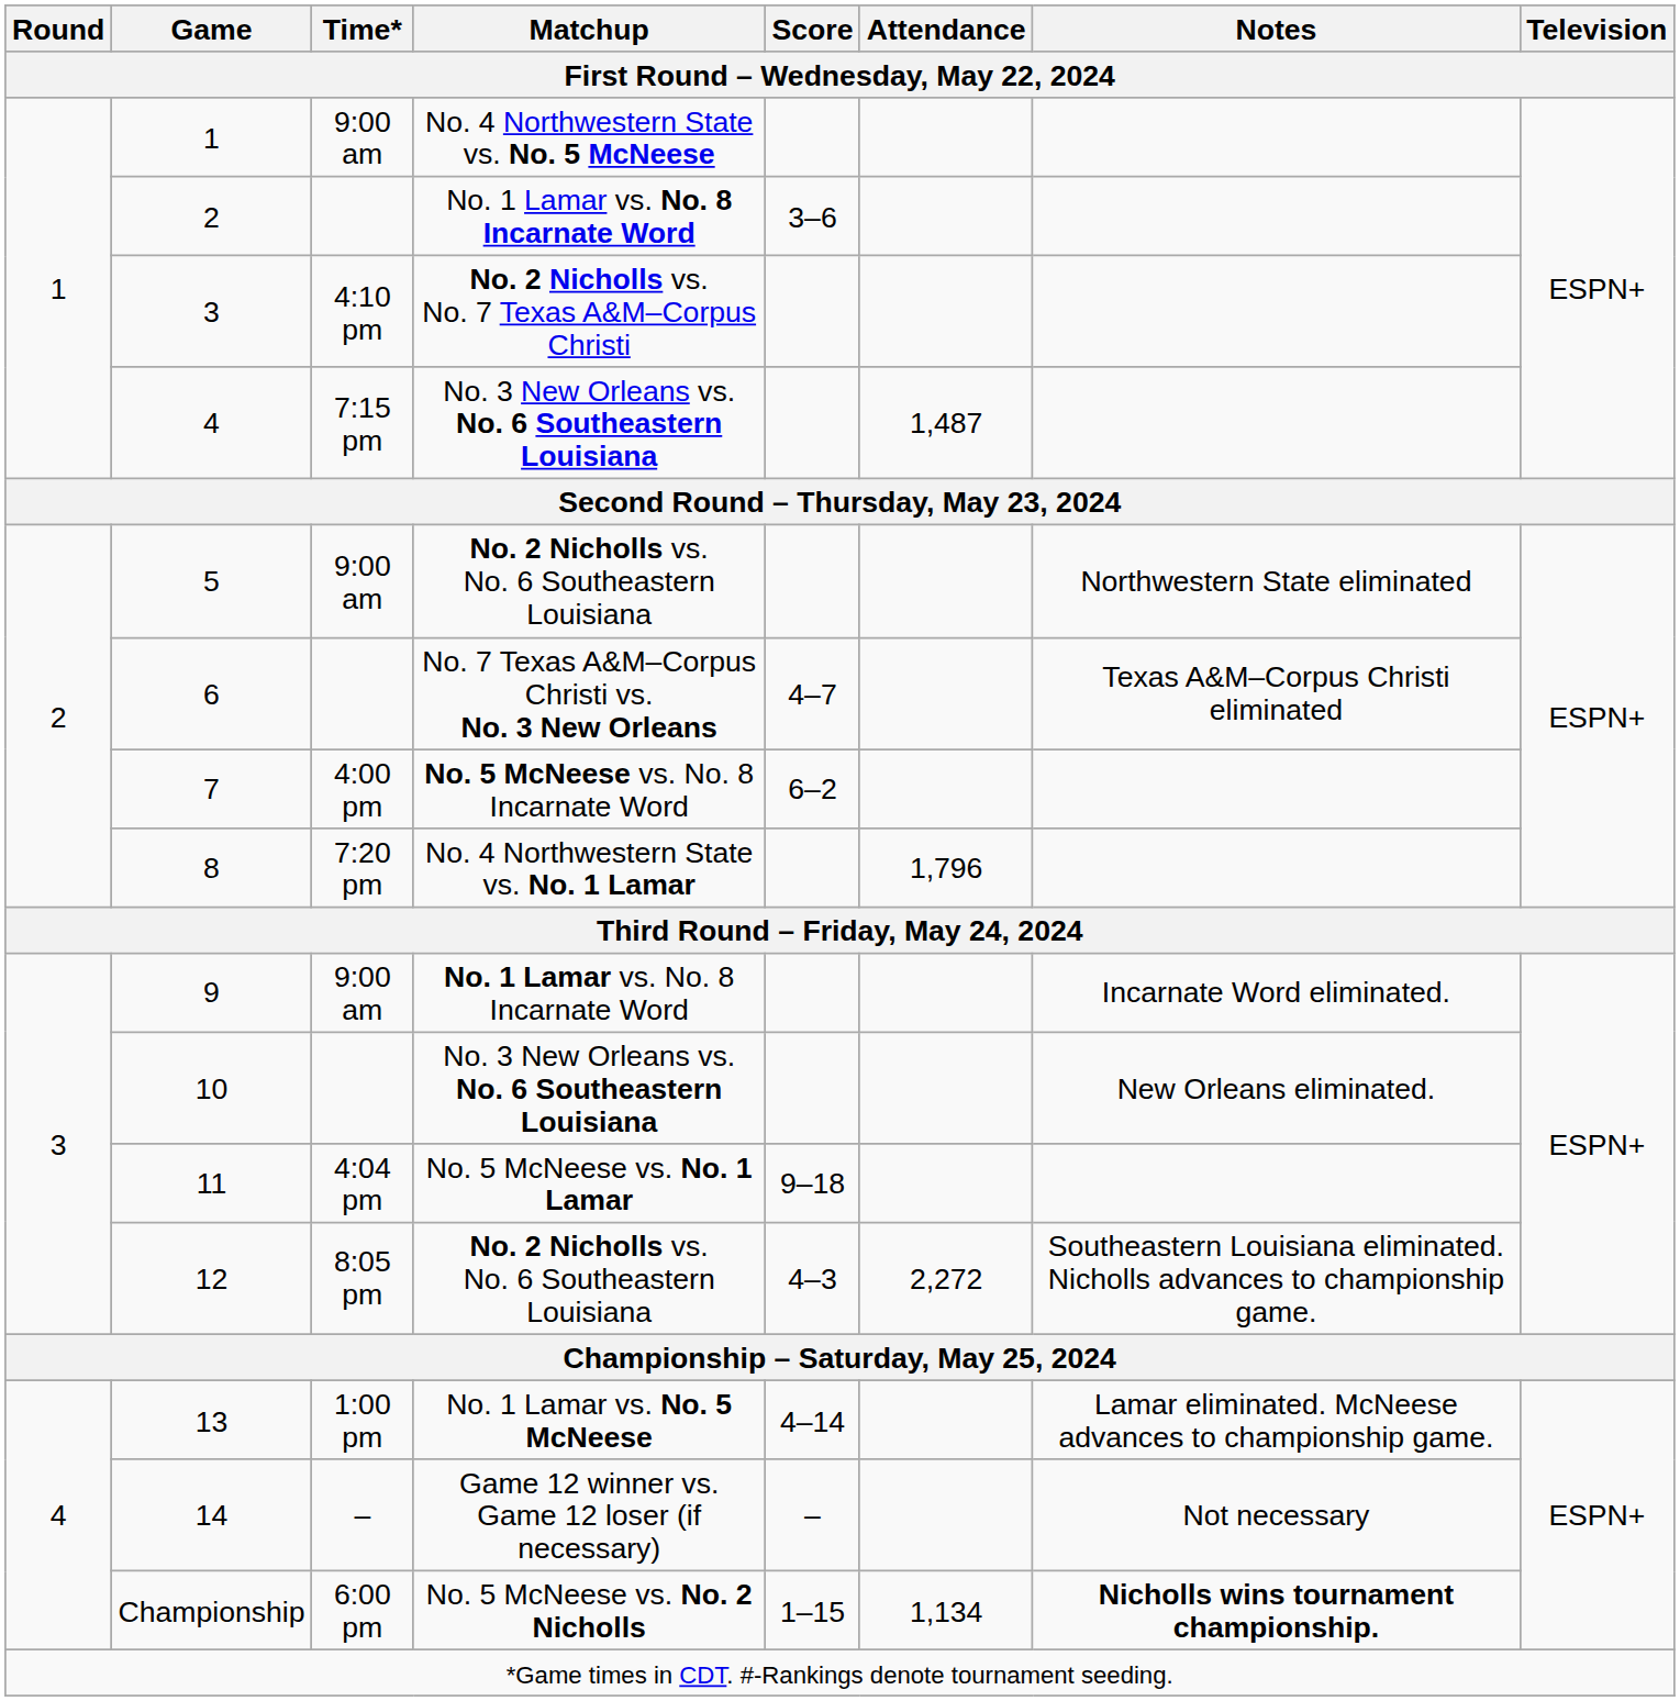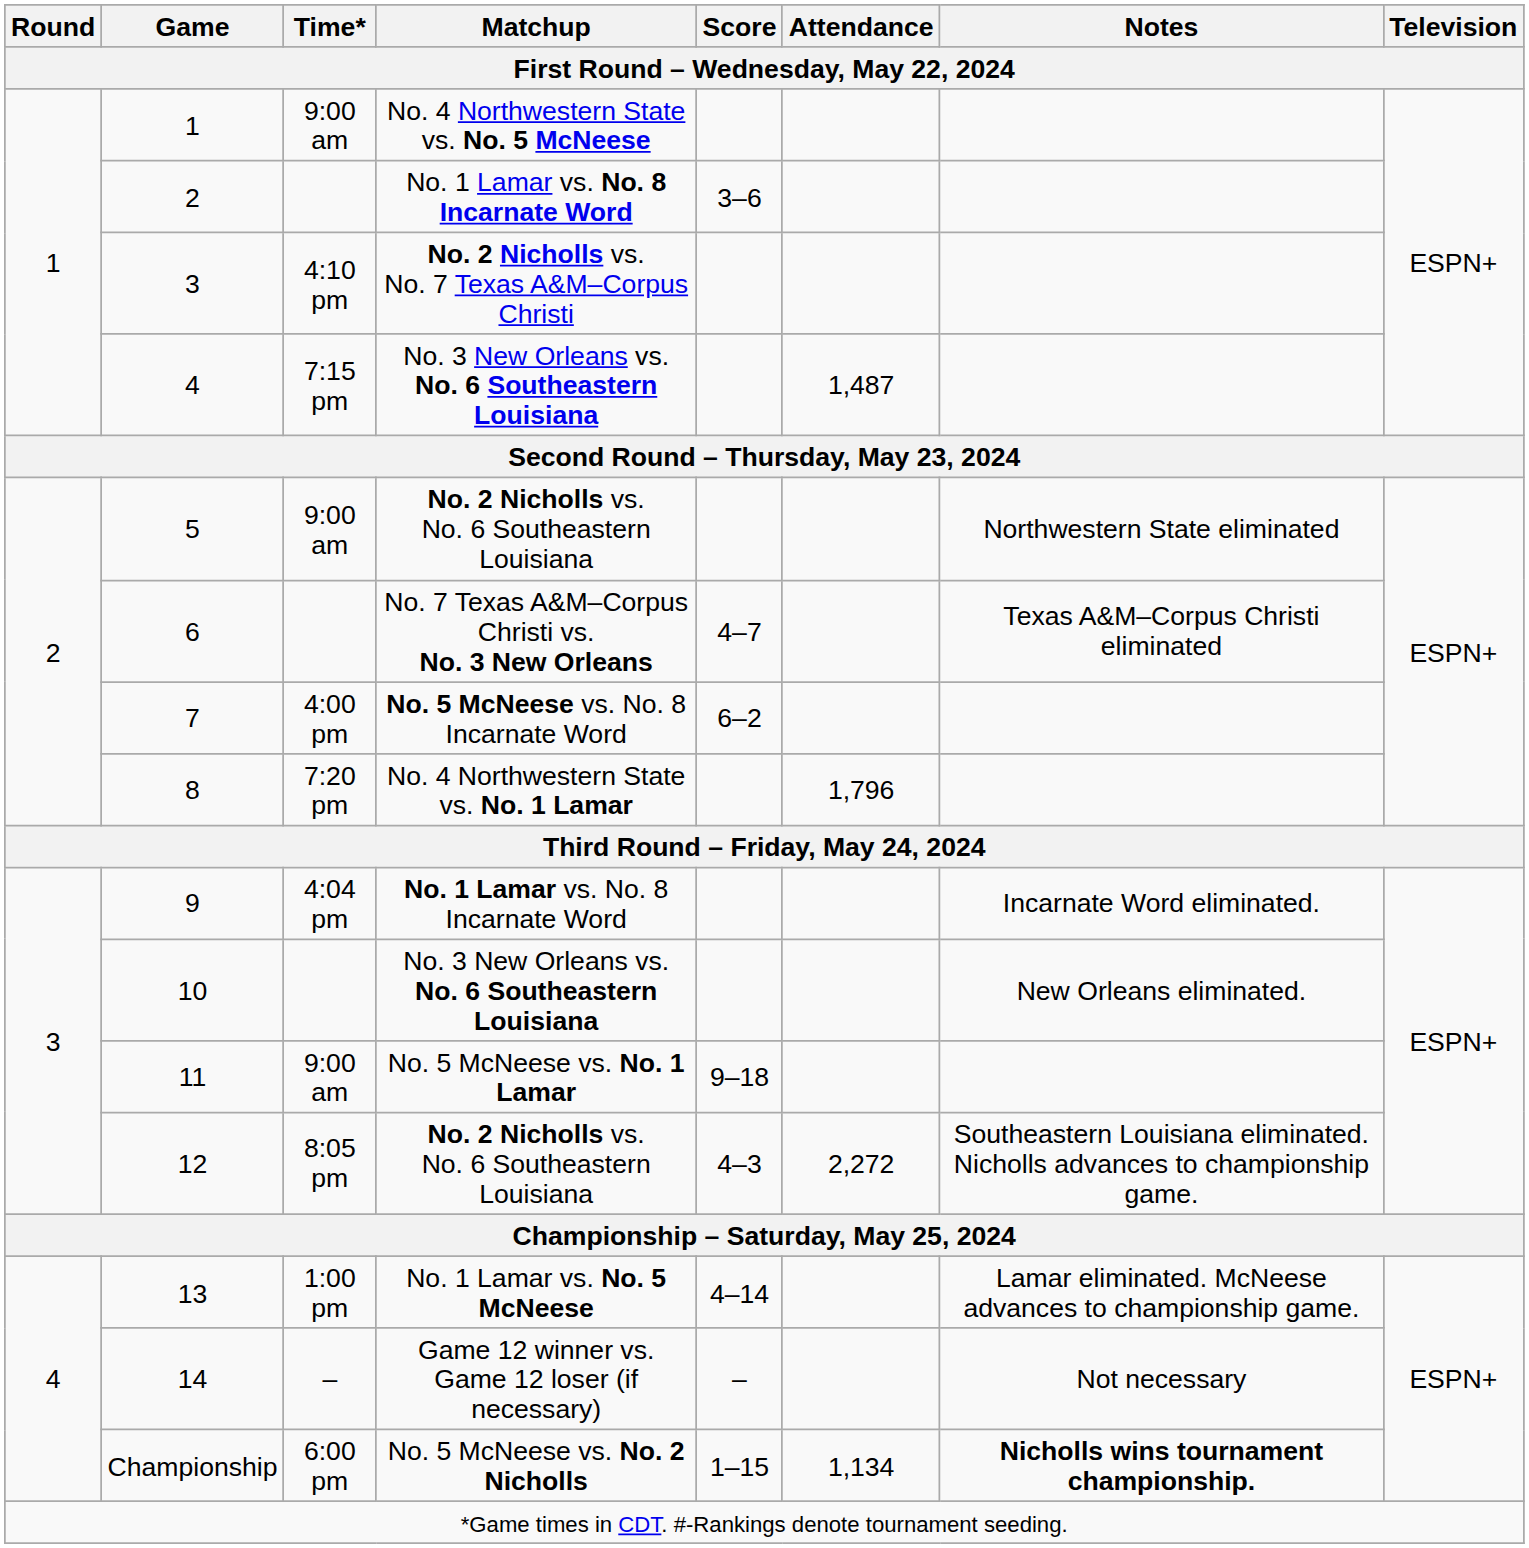 <table class="wikitable" style="font-size: 95%;text-align:center">
 <tr align="center">
 <th>Round</th>
 <th>Game</th>
 <th>Time*</th>
 <th>Matchup</th>
 <th>Score</th>
 <th>Attendance</th>
 <th>Notes</th>
 <th>Television</th>
 </tr>
 <tr>
 <th colspan="8">First Round – Wednesday, May 22, 2024</th>
 </tr>
 <tr>
 <td rowspan="4">1</td>
 <td>1</td>
 <td>9:00 am</td>
 <td>No. 4 <a href='#'>Northwestern State</a> vs. <strong>No. 5 <a href='#'>McNeese</a></strong></td>
 <td></td>
 <td></td>
 <td></td>
 <td rowspan="4">ESPN+</td>
 </tr>
 <tr>
 <td>2</td>
 <td></td>
 <td>No. 1 <a href='#'>Lamar</a> vs. <strong>No. 8 <a href='#'>Incarnate Word</a></strong></td>
 <td>3–6</td>
 <td></td>
 <td></td>
 </tr>
 <tr>
 <td>3</td>
 <td>4:10 pm</td>
 <td><strong>No. 2 <a href='#'>Nicholls</a></strong> vs.<br>No. 7 <a href='#'>Texas A&M–Corpus Christi</a></td>
 <td></td>
 <td></td>
 <td></td>
 </tr>
 <tr>
 <td>4</td>
 <td>7:15 pm</td>
 <td>No. 3 <a href='#'>New Orleans</a> vs.<br><strong>No. 6 <a href='#'>Southeastern Louisiana</a></strong></td>
 <td></td>
 <td>1,487</td>
 <td></td>
 </tr>
 <tr>
 <th colspan="8">Second Round – Thursday, May 23, 2024</th>
 </tr>
 <tr>
 <td rowspan="4">2</td>
 <td>5</td>
 <td>9:00 am</td>
 <td><strong>No. 2 Nicholls</strong> vs.<br>No. 6 Southeastern Louisiana</td>
 <td></td>
 <td></td>
 <td>Northwestern State eliminated</td>
 <td rowspan="4">ESPN+</td>
 </tr>
 <tr>
 <td>6</td>
 <td></td>
 <td>No. 7 Texas A&M–Corpus Christi vs.<br><strong>No. 3 New Orleans</strong></td>
 <td>4–7</td>
 <td></td>
 <td>Texas A&M–Corpus Christi eliminated</td>
 </tr>
 <tr>
 <td>7</td>
 <td>4:00 pm</td>
 <td><strong>No. 5 McNeese</strong> vs. No. 8 Incarnate Word</td>
 <td>6–2</td>
 <td></td>
 <td></td>
 </tr>
 <tr>
 <td>8</td>
 <td>7:20 pm</td>
 <td>No. 4 Northwestern State vs. <strong>No. 1 Lamar</strong></td>
 <td></td>
 <td>1,796</td>
 <td></td>
 </tr>
 <tr>
 <th colspan="8">Third Round – Friday, May 24, 2024</th>
 </tr>
 <tr>
 <td rowspan="4">3</td>
 <td>9</td>
-<td>9:00 am</td>
+<td>4:04 pm</td>
 <td><strong>No. 1 Lamar</strong> vs. No. 8 Incarnate Word</td>
 <td></td>
 <td></td>
 <td>Incarnate Word eliminated.</td>
 <td rowspan="4">ESPN+</td>
 </tr>
 <tr>
 <td>10</td>
 <td></td>
 <td>No. 3 New Orleans vs.<br><strong>No. 6 Southeastern Louisiana</strong></td>
 <td></td>
 <td></td>
 <td>New Orleans eliminated.</td>
 </tr>
 <tr>
 <td>11</td>
-<td>4:04 pm</td>
+<td>9:00 am</td>
 <td>No. 5 McNeese vs. <strong>No. 1 Lamar</strong></td>
 <td>9–18</td>
 <td></td>
 <td></td>
 </tr>
 <tr>
 <td>12</td>
 <td>8:05 pm</td>
 <td><strong>No. 2 Nicholls</strong> vs.<br>No. 6 Southeastern Louisiana</td>
 <td>4–3</td>
 <td>2,272</td>
 <td>Southeastern Louisiana eliminated. Nicholls advances to championship game.</td>
 </tr>
 <tr>
 <th colspan="8">Championship – Saturday, May 25, 2024</th>
 </tr>
 <tr>
 <td rowspan="3">4</td>
 <td>13</td>
 <td>1:00 pm</td>
 <td>No. 1 Lamar vs. <strong>No. 5 McNeese</strong></td>
 <td>4–14</td>
 <td></td>
 <td>Lamar eliminated. McNeese advances to championship game.</td>
 <td rowspan="3">ESPN+</td>
 </tr>
 <tr>
 <td>14</td>
 <td>–</td>
 <td>Game 12 winner vs. Game 12 loser (if necessary)</td>
 <td>–</td>
 <td></td>
 <td>Not necessary</td>
 </tr>
 <tr>
 <td>Championship</td>
 <td>6:00 pm</td>
 <td>No. 5 McNeese vs. <strong>No. 2 Nicholls</strong></td>
 <td>1–15</td>
 <td>1,134</td>
 <td><strong>Nicholls wins tournament championship.</strong></td>
 </tr>
 <tr>
 <td colspan="8"><small>*Game times in <a href='#'>CDT</a>. #-Rankings denote tournament seeding.</small></td>
 </tr>
 </table>
